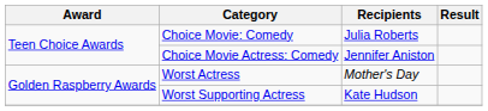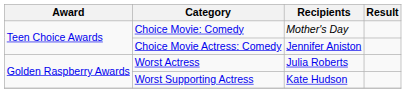 <table class="wikitable sortable">
 <tr>
 <th>Award</th>
 <th>Category</th>
 <th>Recipients</th>
 <th>Result</th>
 </tr>
 <tr>
 <td rowspan="2"><a href='#'>Teen Choice Awards</a></td>
 <td><a href='#'>Choice Movie: Comedy</a></td>
-<td><a href='#'>Julia Roberts</a></td>
+<td><em>Mother's Day</em></td>
 <td></td>
 </tr>
 <tr>
 <td><a href='#'>Choice Movie Actress: Comedy</a></td>
 <td><a href='#'>Jennifer Aniston</a></td>
 <td></td>
 </tr>
 <tr>
 <td rowspan="2"><a href='#'>Golden Raspberry Awards</a></td>
 <td><a href='#'>Worst Actress</a></td>
-<td><em>Mother's Day</em></td>
+<td><a href='#'>Julia Roberts</a></td>
 <td></td>
 </tr>
 <tr>
 <td><a href='#'>Worst Supporting Actress</a></td>
 <td><a href='#'>Kate Hudson</a></td>
 <td></td>
 </tr>
 <tr>
 </tr>
 </table>
